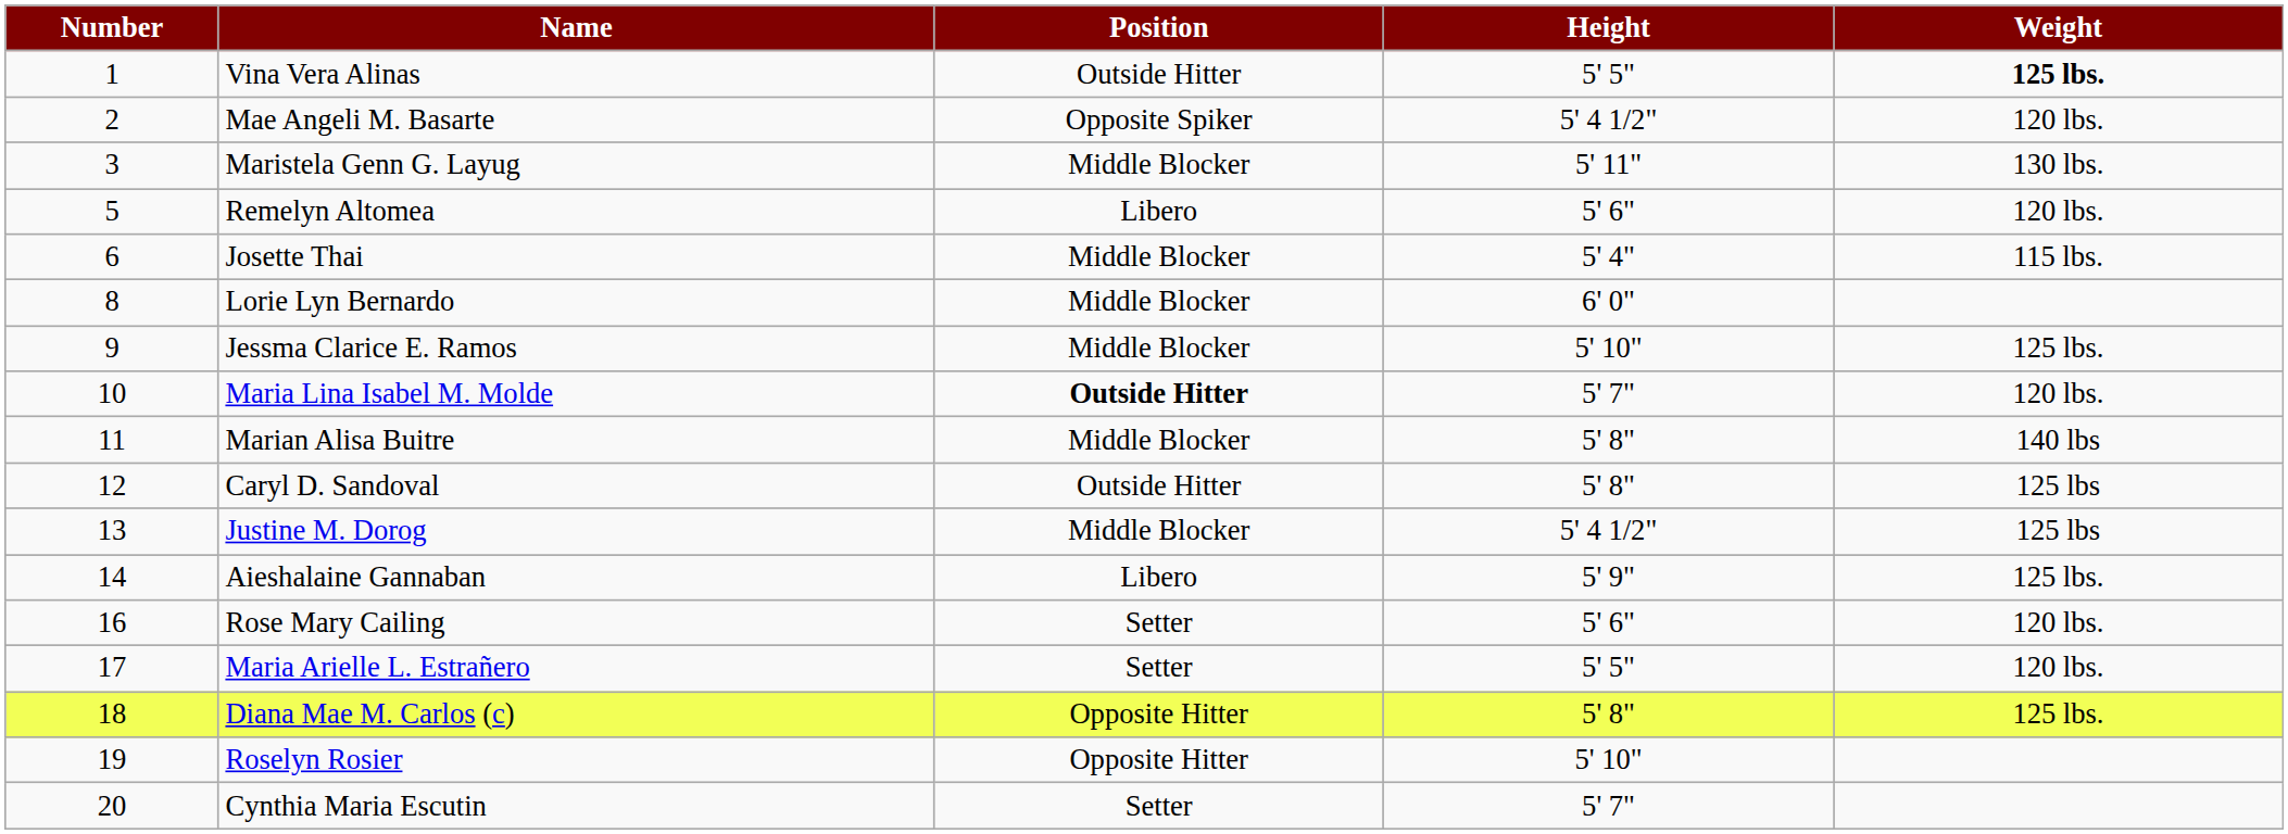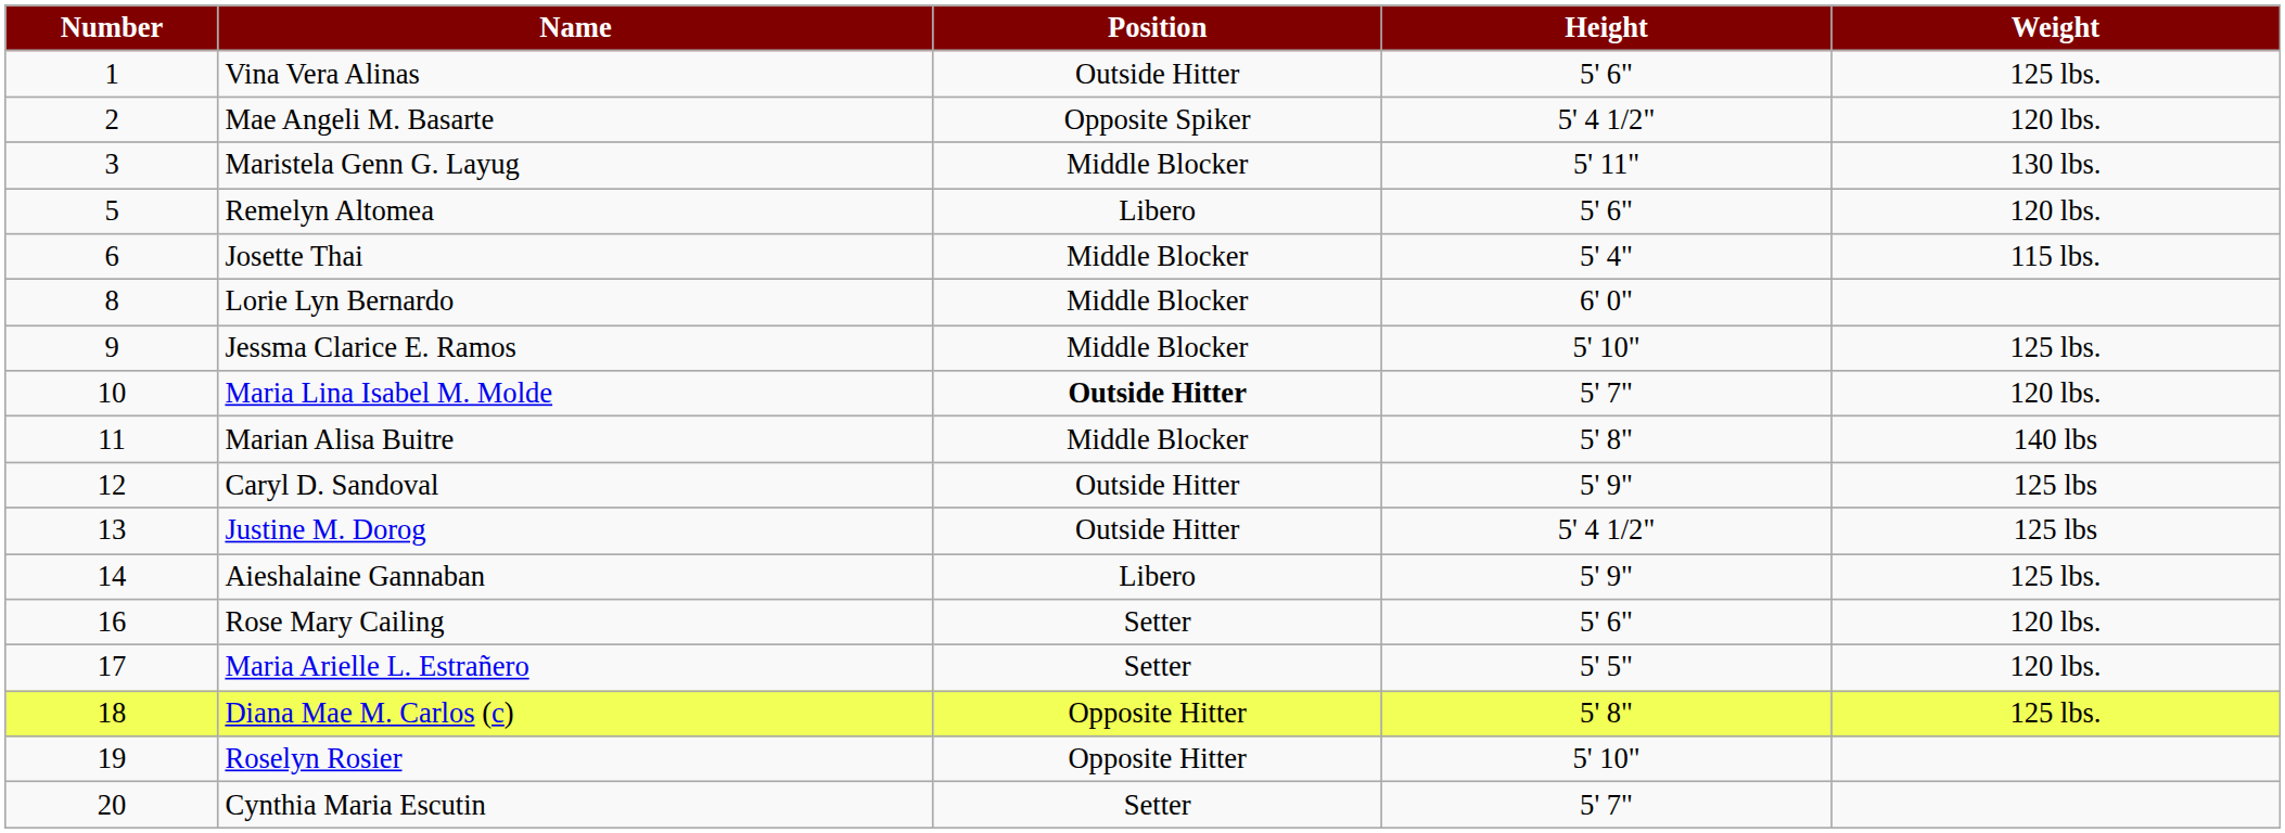 <table class="wikitable sortable" style="font-size:100%; text-align:center; width:100%;">
 <tr>
 <th style="width:1em; background:#800000; color:white;">Number</th>
 <th style="width:13em; background:#800000; color:white;">Name</th>
 <th style="width:8em; background:#800000; color:white;">Position</th>
 <th style="width:8em; background:#800000; color:white;">Height</th>
 <th style="width:8em; background:#800000; color:white;">Weight</th>
 </tr>
 <tr>
 <td align=center>1</td>
 <td align=left> Vina Vera Alinas</td>
 <td>Outside Hitter</td>
-<td>5' 5"</td>
-<td><strong>125 lbs.</strong></td>
+<td>5' 6"</td>
+<td>125 lbs.</td>
 </tr>
 <tr>
 <td align=center>2</td>
 <td align=left> Mae Angeli M. Basarte</td>
 <td>Opposite Spiker</td>
 <td>5' 4 1/2"</td>
 <td>120 lbs.</td>
 </tr>
 <tr>
 <td align=center>3</td>
 <td align=left> Maristela Genn G. Layug</td>
 <td>Middle Blocker</td>
 <td>5' 11"</td>
 <td>130 lbs.</td>
 </tr>
 <tr>
 <td align=center>5</td>
 <td align=left> Remelyn Altomea </td>
 <td>Libero</td>
 <td>5' 6"</td>
 <td>120 lbs.</td>
 </tr>
 <tr>
 <td align=center>6</td>
 <td align=left> Josette Thai</td>
 <td>Middle Blocker</td>
 <td>5' 4"</td>
 <td>115 lbs.</td>
 </tr>
 <tr>
 <td align=center>8</td>
 <td align=left> Lorie Lyn Bernardo </td>
 <td>Middle Blocker</td>
 <td>6' 0"</td>
 <td></td>
 </tr>
 <tr>
 <td align=center>9</td>
 <td align=left> Jessma Clarice E. Ramos</td>
 <td>Middle Blocker</td>
 <td>5' 10"</td>
 <td>125 lbs.</td>
 </tr>
 <tr>
 <td align=center>10</td>
 <td align=left> <a href='#'>Maria Lina Isabel M. Molde</a></td>
 <td><strong>Outside Hitter</strong></td>
 <td>5' 7"</td>
 <td>120 lbs.</td>
 </tr>
 <tr>
 <td align=center>11</td>
 <td align=left> Marian Alisa Buitre</td>
 <td>Middle Blocker</td>
 <td>5' 8"</td>
 <td>140 lbs</td>
 </tr>
 <tr>
 <td align=center>12</td>
 <td align=left> Caryl D. Sandoval</td>
 <td>Outside Hitter</td>
-<td>5' 8"</td>
+<td>5' 9"</td>
 <td>125 lbs</td>
 </tr>
 <tr>
 <td align=center>13</td>
 <td align=left> <a href='#'>Justine M. Dorog</a></td>
-<td>Middle Blocker</td>
+<td>Outside Hitter</td>
 <td>5' 4 1/2"</td>
 <td>125 lbs</td>
 </tr>
 <tr>
 <td align=center>14</td>
 <td align=left> Aieshalaine Gannaban</td>
 <td>Libero</td>
 <td>5' 9"</td>
 <td>125 lbs.</td>
 </tr>
 <tr>
 <td align=center>16</td>
 <td align=left> Rose Mary Cailing</td>
 <td>Setter</td>
 <td>5' 6"</td>
 <td>120 lbs.</td>
 </tr>
 <tr>
 <td align=center>17</td>
 <td align=left> <a href='#'>Maria Arielle L. Estrañero</a></td>
 <td>Setter</td>
 <td>5' 5"</td>
 <td>120 lbs.</td>
 </tr>
 <tr>
 <td bgcolor=#F2FF56 align=center>18</td>
 <td bgcolor=#F2FF56 align=left> <a href='#'>Diana Mae M. Carlos</a> (<a href='#'>c</a>)</td>
 <td bgcolor=#F2FF56>Opposite Hitter</td>
 <td bgcolor=#F2FF56>5' 8"</td>
 <td bgcolor=#F2FF56>125 lbs.</td>
 </tr>
 <tr>
 <td align=center>19</td>
 <td align=left> <a href='#'>Roselyn Rosier</a></td>
 <td>Opposite Hitter</td>
 <td>5' 10"</td>
 <td></td>
 </tr>
 <tr>
 <td align=center>20</td>
 <td align=left>Cynthia Maria Escutin</td>
 <td>Setter</td>
 <td>5' 7"</td>
 <td></td>
 </tr>
 <tr>
 </tr>
 </table>
